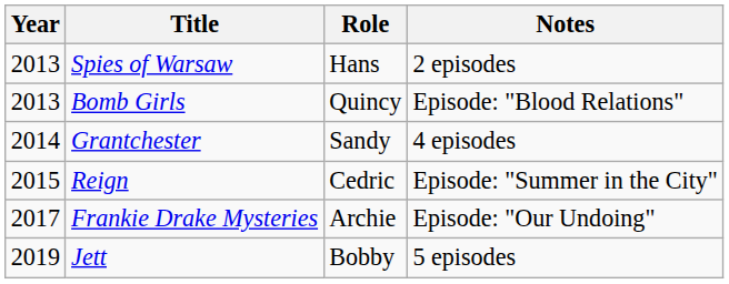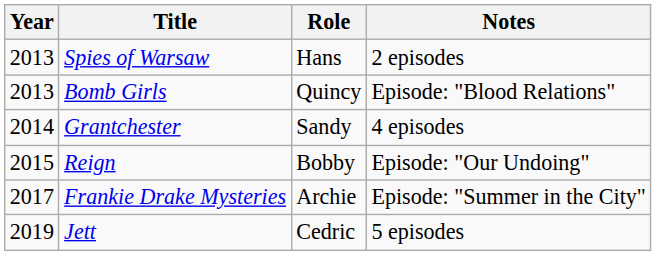 <table class="wikitable sortable">
 <tr>
 <th>Year</th>
 <th>Title</th>
 <th>Role</th>
 <th>Notes</th>
 </tr>
 <tr>
 <td>2013</td>
 <td><em><a href='#'>Spies of Warsaw</a></em></td>
 <td>Hans</td>
 <td>2 episodes</td>
 </tr>
 <tr>
 <td>2013</td>
 <td><em><a href='#'>Bomb Girls</a></em></td>
 <td>Quincy</td>
 <td>Episode: "Blood Relations"</td>
 </tr>
 <tr>
 <td>2014</td>
 <td><em><a href='#'>Grantchester</a></em></td>
 <td>Sandy</td>
 <td>4 episodes</td>
 </tr>
 <tr>
 <td>2015</td>
 <td><em><a href='#'>Reign</a></em></td>
-<td>Cedric</td>
-<td>Episode: "Summer in the City"</td>
+<td>Bobby</td>
+<td>Episode: "Our Undoing"</td>
 </tr>
 <tr>
 <td>2017</td>
 <td><em><a href='#'>Frankie Drake Mysteries</a></em></td>
 <td>Archie</td>
-<td>Episode: "Our Undoing"</td>
+<td>Episode: "Summer in the City"</td>
 </tr>
 <tr>
 <td>2019</td>
 <td><em><a href='#'>Jett</a></em></td>
-<td>Bobby</td>
+<td>Cedric</td>
 <td>5 episodes</td>
 </tr>
 </table>
